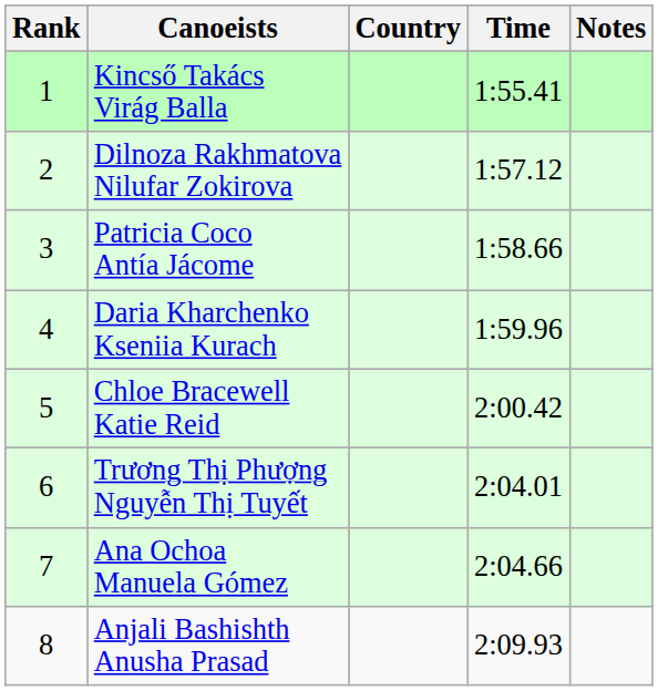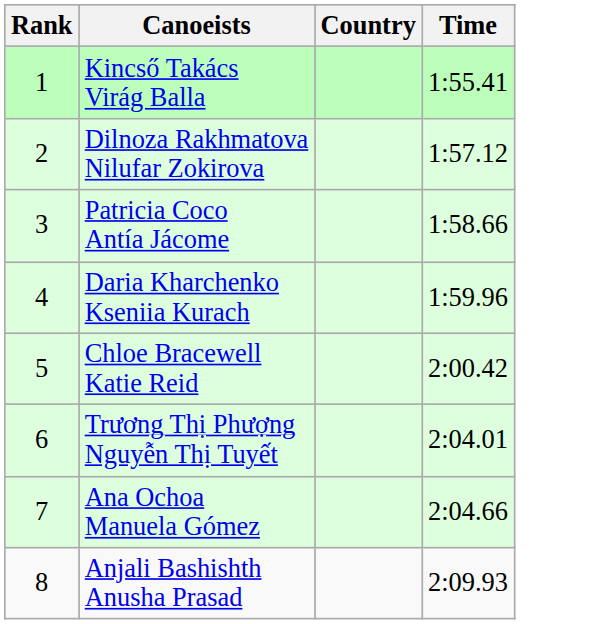 <table class="wikitable" style="text-align:center">
 <tr>
 <th>Rank</th>
 <th>Canoeists</th>
 <th>Country</th>
 <th>Time</th>
-<th>Notes</th>
 </tr>
 <tr bgcolor=bbffbb>
 <td>1</td>
 <td align="left"><a href='#'>Kincső Takács</a><br><a href='#'>Virág Balla</a></td>
 <td align="left"></td>
 <td>1:55.41</td>
-<td></td>
 </tr>
 <tr bgcolor=ddffdd>
 <td>2</td>
 <td align="left"><a href='#'>Dilnoza Rakhmatova</a><br><a href='#'>Nilufar Zokirova</a></td>
 <td align="left"></td>
 <td>1:57.12</td>
-<td></td>
 </tr>
 <tr bgcolor=ddffdd>
 <td>3</td>
 <td align="left"><a href='#'>Patricia Coco</a><br><a href='#'>Antía Jácome</a></td>
 <td align="left"></td>
 <td>1:58.66</td>
-<td></td>
 </tr>
 <tr bgcolor=ddffdd>
 <td>4</td>
 <td align="left"><a href='#'>Daria Kharchenko</a><br><a href='#'>Kseniia Kurach</a></td>
 <td align="left"></td>
 <td>1:59.96</td>
-<td></td>
 </tr>
 <tr bgcolor=ddffdd>
 <td>5</td>
 <td align="left"><a href='#'>Chloe Bracewell</a><br><a href='#'>Katie Reid</a></td>
 <td align="left"></td>
 <td>2:00.42</td>
-<td></td>
 </tr>
 <tr bgcolor=ddffdd>
 <td>6</td>
 <td align="left"><a href='#'>Trương Thị Phượng</a><br><a href='#'>Nguyễn Thị Tuyết</a></td>
 <td align="left"></td>
 <td>2:04.01</td>
-<td></td>
 </tr>
 <tr bgcolor=ddffdd>
 <td>7</td>
 <td align="left"><a href='#'>Ana Ochoa</a><br><a href='#'>Manuela Gómez</a></td>
 <td align="left"></td>
 <td>2:04.66</td>
-<td></td>
 </tr>
 <tr>
 <td>8</td>
 <td align="left"><a href='#'>Anjali Bashishth</a><br><a href='#'>Anusha Prasad</a></td>
 <td align="left"></td>
 <td>2:09.93</td>
-<td></td>
 </tr>
 </table>
